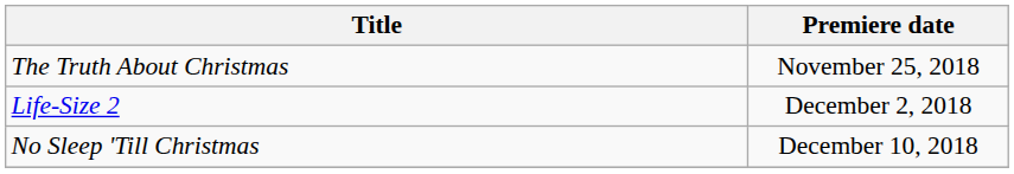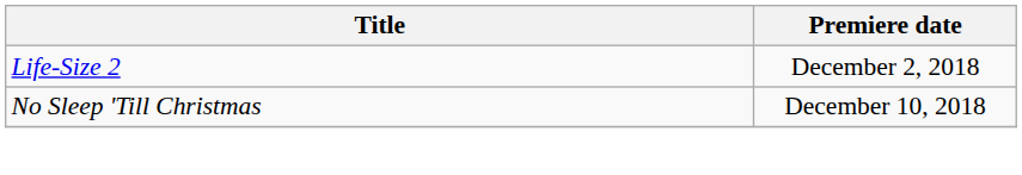 <table class="wikitable plainrowheaders sortable" style="width:50%;text-align:center;">
 <tr>
 <th scope="col" style="width:40%;">Title</th>
 <th scope="col" style="width:14%;">Premiere date</th>
-</tr>
-<tr>
-<td scope="row" style="text-align:left;"><em>The Truth About Christmas</em></td>
-<td>November 25, 2018</td>
 </tr>
 <tr>
 <td scope="row" style="text-align:left;"><em><a href='#'>Life-Size 2</a></em></td>
 <td>December 2, 2018</td>
 </tr>
 <tr>
 <td scope="row" style="text-align:left;"><em>No Sleep 'Till Christmas</em></td>
 <td>December 10, 2018</td>
 </tr>
 <tr>
 </tr>
 </table>
